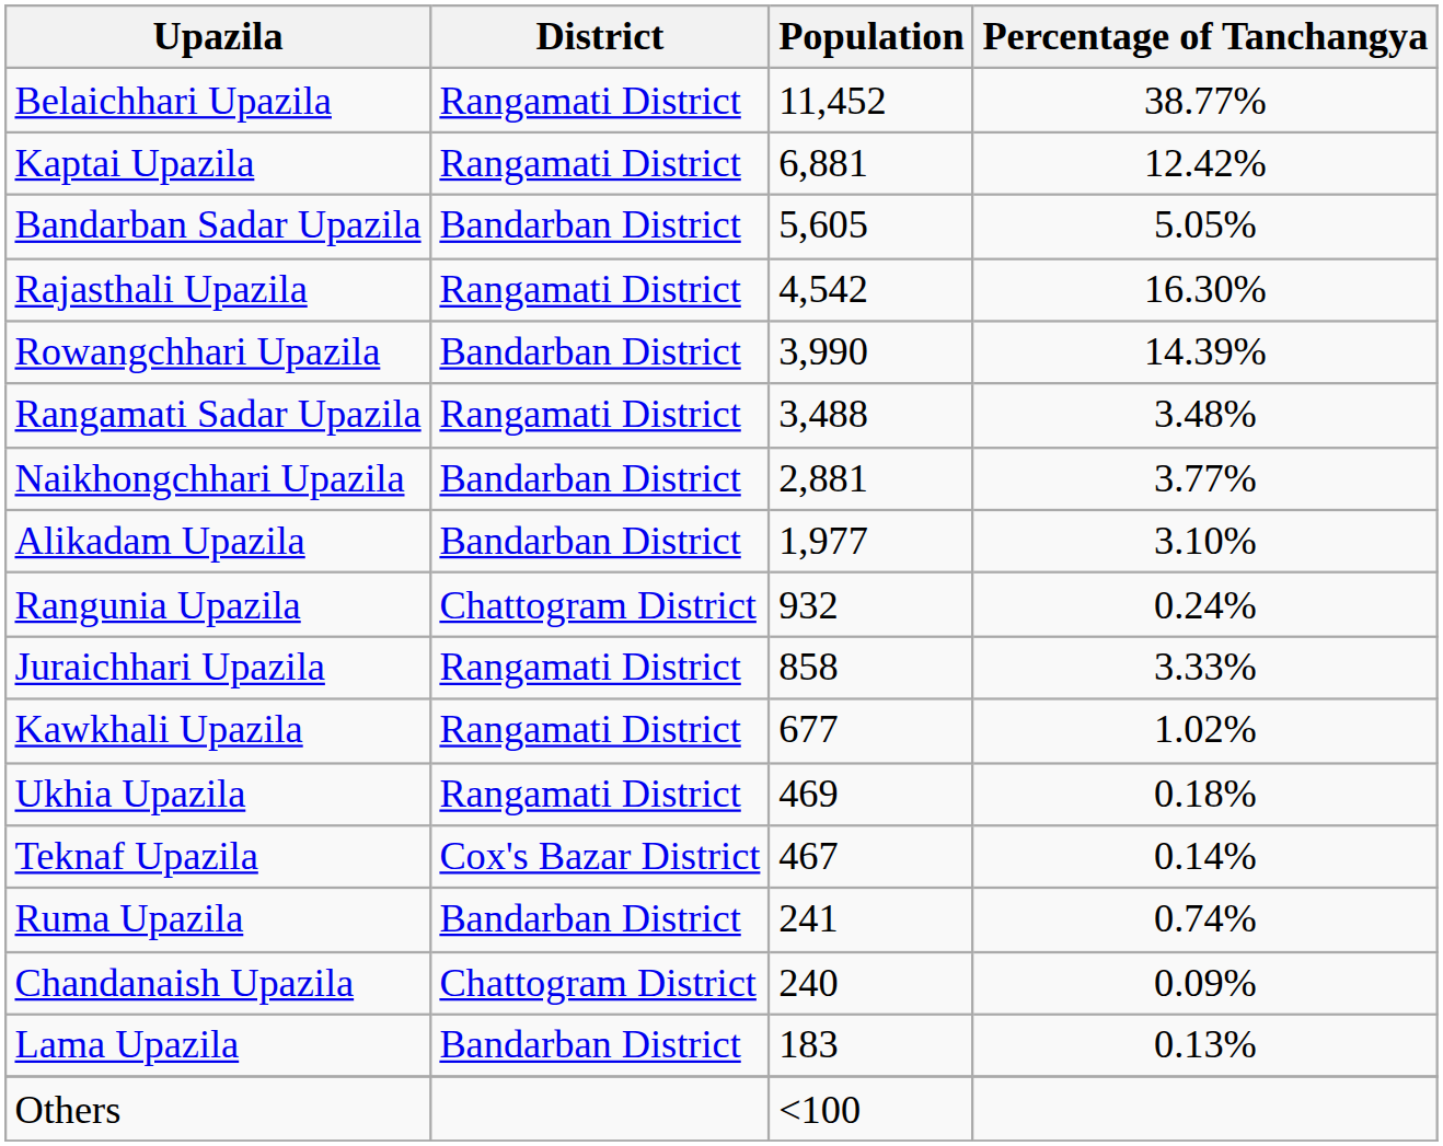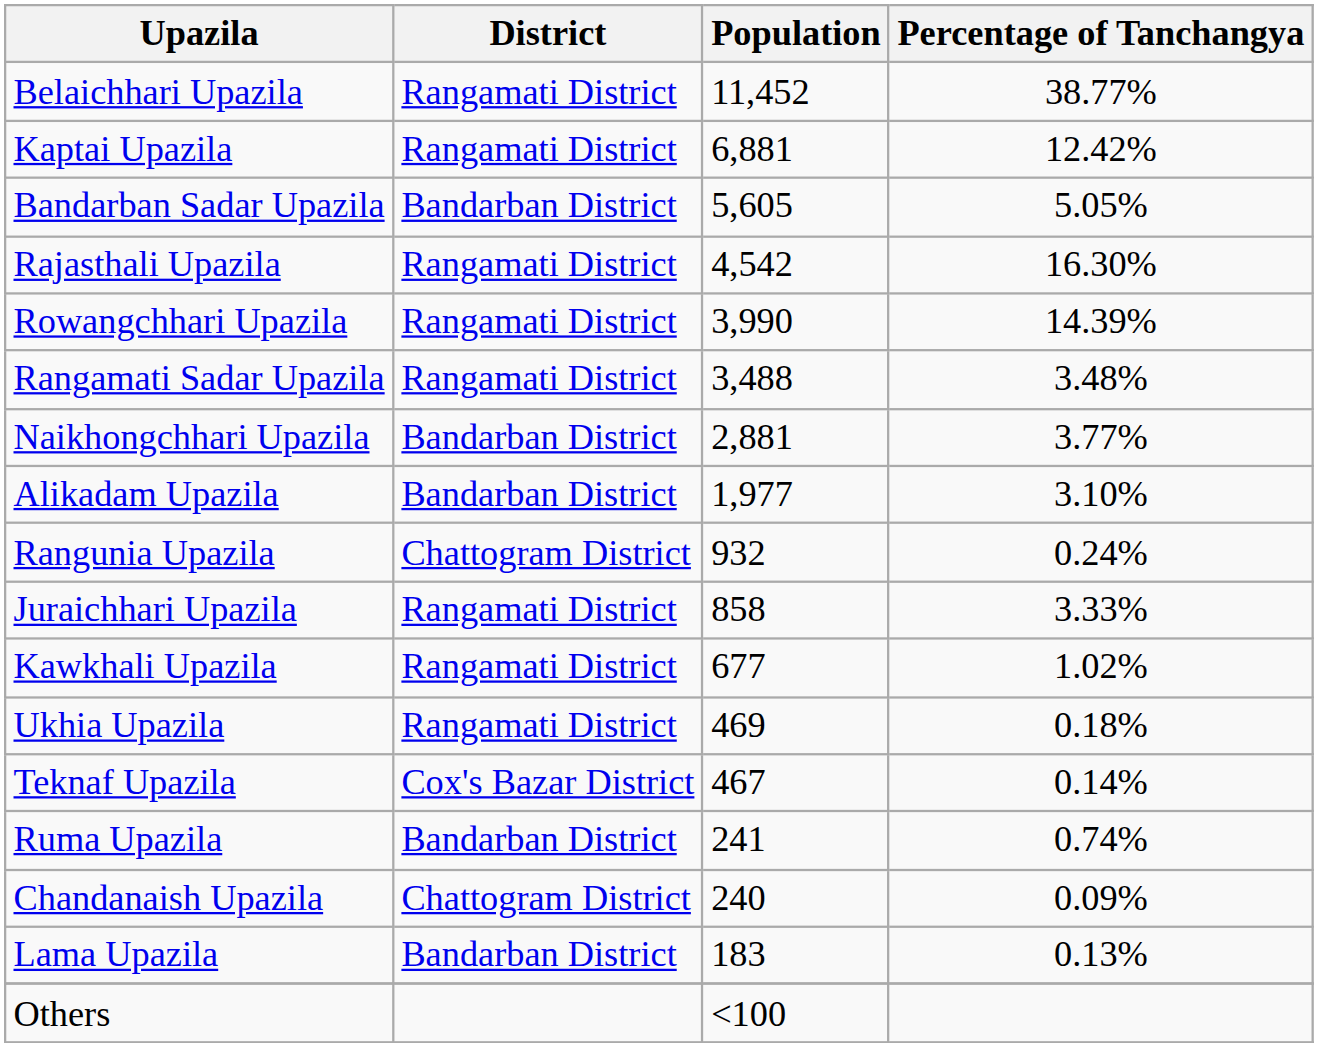 <table class="wikitable sortable">
 <tr>
 <th>Upazila</th>
 <th>District</th>
 <th>Population</th>
 <th>Percentage of Tanchangya</th>
 </tr>
 <tr>
 <td><a href='#'>Belaichhari Upazila</a></td>
 <td><a href='#'>Rangamati District</a></td>
 <td>11,452</td>
 <td align=center>38.77%</td>
 </tr>
 <tr>
 <td><a href='#'>Kaptai Upazila</a></td>
 <td><a href='#'>Rangamati District</a></td>
 <td>6,881</td>
 <td align=center>12.42%</td>
 </tr>
 <tr>
 <td><a href='#'>Bandarban Sadar Upazila</a></td>
 <td><a href='#'>Bandarban District</a></td>
 <td>5,605</td>
 <td align=center>5.05%</td>
 </tr>
 <tr>
 <td><a href='#'>Rajasthali Upazila</a></td>
 <td><a href='#'>Rangamati District</a></td>
 <td>4,542</td>
 <td align=center>16.30%</td>
 </tr>
 <tr>
 <td><a href='#'>Rowangchhari Upazila</a></td>
-<td><a href='#'>Bandarban District</a></td>
+<td><a href='#'>Rangamati District</a></td>
 <td>3,990</td>
 <td align=center>14.39%</td>
 </tr>
 <tr>
 <td><a href='#'>Rangamati Sadar Upazila</a></td>
 <td><a href='#'>Rangamati District</a></td>
 <td>3,488</td>
 <td align=center>3.48%</td>
 </tr>
 <tr>
 <td><a href='#'>Naikhongchhari Upazila</a></td>
 <td><a href='#'>Bandarban District</a></td>
 <td>2,881</td>
 <td align=center>3.77%</td>
 </tr>
 <tr>
 <td><a href='#'>Alikadam Upazila</a></td>
 <td><a href='#'>Bandarban District</a></td>
 <td>1,977</td>
 <td align=center>3.10%</td>
 </tr>
 <tr>
 <td><a href='#'>Rangunia  Upazila</a></td>
 <td><a href='#'>Chattogram District</a></td>
 <td>932</td>
 <td align=center>0.24%</td>
 </tr>
 <tr>
 <td><a href='#'>Juraichhari Upazila</a></td>
 <td><a href='#'>Rangamati District</a></td>
 <td>858</td>
 <td align=center>3.33%</td>
 </tr>
 <tr>
 <td><a href='#'>Kawkhali Upazila</a></td>
 <td><a href='#'>Rangamati District</a></td>
 <td>677</td>
 <td align=center>1.02%</td>
 </tr>
 <tr>
 <td><a href='#'>Ukhia  Upazila</a></td>
 <td><a href='#'>Rangamati District</a></td>
 <td>469</td>
 <td align=center>0.18%</td>
 </tr>
 <tr>
 <td><a href='#'>Teknaf  Upazila</a></td>
 <td><a href='#'>Cox's Bazar District</a></td>
 <td>467</td>
 <td align=center>0.14%</td>
 </tr>
 <tr>
 <td><a href='#'>Ruma Upazila</a></td>
 <td><a href='#'>Bandarban District</a></td>
 <td>241</td>
 <td align=center>0.74%</td>
 </tr>
 <tr>
 <td><a href='#'>Chandanaish Upazila</a></td>
 <td><a href='#'>Chattogram District</a></td>
 <td>240</td>
 <td align=center>0.09%</td>
 </tr>
 <tr>
 <td><a href='#'>Lama Upazila</a></td>
 <td><a href='#'>Bandarban District</a></td>
 <td>183</td>
 <td align=center>0.13%</td>
 </tr>
 <tr>
 </tr>
 <tr>
 <td>Others</td>
 <td></td>
 <td><100</td>
 <td></td>
 </tr>
 <tr>
 </tr>
 </table>
